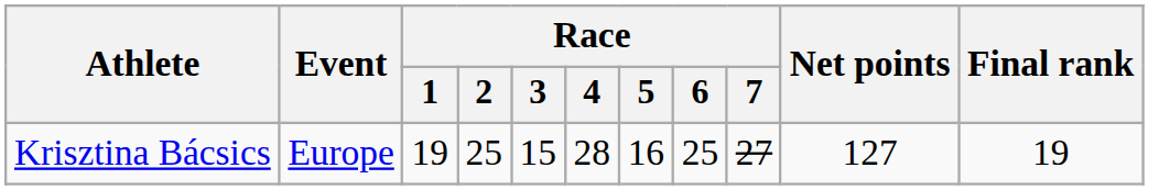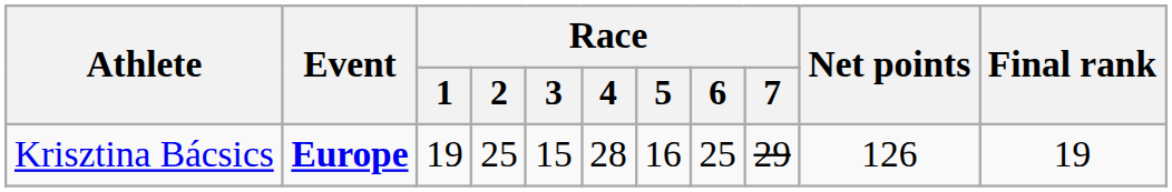 <table class="wikitable" style="font-size:90%">
 <tr>
 <th rowspan=2>Athlete</th>
 <th rowspan=2>Event</th>
 <th colspan=7>Race</th>
 <th rowspan=2>Net points</th>
 <th rowspan=2>Final rank</th>
 </tr>
 <tr style="font-size:95%">
 <th>1</th>
 <th>2</th>
 <th>3</th>
 <th>4</th>
 <th>5</th>
 <th>6</th>
 <th>7</th>
 </tr>
 <tr align=center>
 <td align=left><a href='#'>Krisztina Bácsics</a></td>
-<td align=left><a href='#'>Europe</a></td>
+<td align=left><strong><a href='#'>Europe</a></strong></td>
 <td>19</td>
 <td>25</td>
 <td>15</td>
 <td>28</td>
 <td>16</td>
 <td>25</td>
-<td><s>27</s></td>
-<td>127</td>
+<td><s>29</s></td>
+<td>126</td>
 <td>19</td>
 </tr>
 </table>
